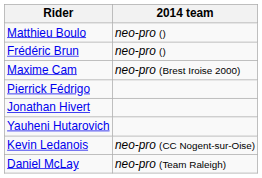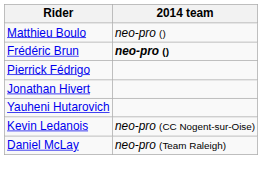 <table class="wikitable">
 <tr>
 <th>Rider</th>
 <th>2014 team</th>
 </tr>
 <tr>
 <td><a href='#'>Matthieu Boulo</a></td>
 <td><em>neo-pro</em> <small>()</small></td>
 </tr>
 <tr>
 <td><a href='#'>Frédéric Brun</a></td>
-<td><em>neo-pro</em> <small>()</small></td>
-</tr>
-<tr>
-<td><a href='#'>Maxime Cam</a></td>
-<td><em>neo-pro</em> <small>(Brest Iroise 2000)</small></td>
+<td><strong><em>neo-pro</em> <small>()</small></strong></td>
 </tr>
 <tr>
 <td><a href='#'>Pierrick Fédrigo</a></td>
 <td></td>
 </tr>
 <tr>
 <td><a href='#'>Jonathan Hivert</a></td>
 <td></td>
 </tr>
 <tr>
 <td><a href='#'>Yauheni Hutarovich</a></td>
 <td></td>
 </tr>
 <tr>
 <td><a href='#'>Kevin Ledanois</a></td>
 <td><em>neo-pro</em> <small>(CC Nogent-sur-Oise)</small></td>
 </tr>
 <tr>
 <td><a href='#'>Daniel McLay</a></td>
 <td><em>neo-pro</em> <small>(Team Raleigh)</small></td>
 </tr>
 </table>
